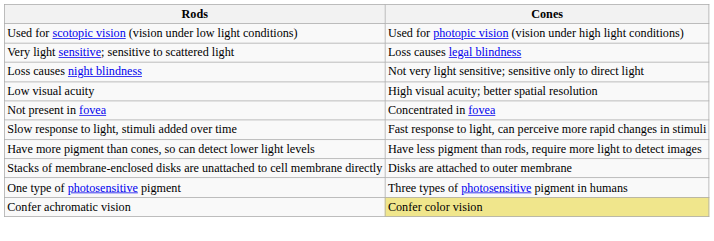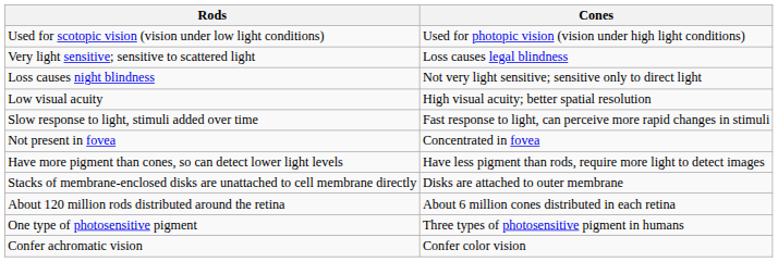 <table class="wikitable">
 <tr>
 <th>Rods</th>
 <th>Cones</th>
 </tr>
 <tr>
 <td>Used for <a href='#'>scotopic vision</a> (vision under low light conditions)</td>
 <td>Used for <a href='#'>photopic vision</a> (vision under high light conditions)</td>
 </tr>
 <tr>
 <td>Very light <a href='#'>sensitive</a>; sensitive to scattered light</td>
 <td>Loss causes <a href='#'>legal blindness</a></td>
 </tr>
 <tr>
 <td>Loss causes <a href='#'>night blindness</a></td>
 <td>Not very light sensitive; sensitive only to direct light</td>
 </tr>
 <tr>
 <td>Low visual acuity</td>
 <td>High visual acuity; better spatial resolution</td>
 </tr>
 <tr>
+<td>Slow response to light, stimuli added over time</td>
+<td>Fast response to light, can perceive more rapid changes in stimuli</td>
+</tr>
+<tr>
 <td>Not present in <a href='#'>fovea</a></td>
 <td>Concentrated in <a href='#'>fovea</a></td>
-</tr>
-<tr>
-<td>Slow response to light, stimuli added over time</td>
-<td>Fast response to light, can perceive more rapid changes in stimuli</td>
 </tr>
 <tr>
 <td>Have more pigment than cones, so can detect lower light levels</td>
 <td>Have less pigment than rods, require more light to detect images</td>
 </tr>
 <tr>
 <td>Stacks of membrane-enclosed disks are unattached to cell membrane directly</td>
 <td>Disks are attached to outer membrane</td>
 </tr>
 <tr>
+<td>About 120 million rods distributed around the retina</td>
+<td>About 6 million cones distributed in each retina</td>
+</tr>
+<tr>
 <td>One type of <a href='#'>photosensitive</a> pigment</td>
 <td>Three types of <a href='#'>photosensitive</a> pigment in humans</td>
 </tr>
 <tr>
 <td>Confer achromatic vision</td>
-<td style="background: khaki;">Confer color vision</td>
+<td>Confer color vision</td>
 </tr>
 </table>
